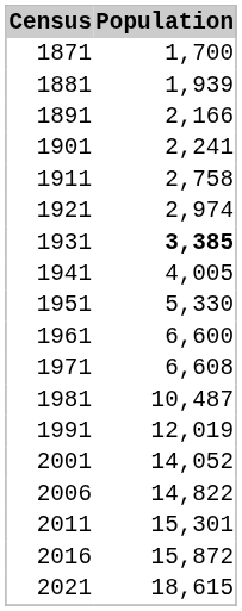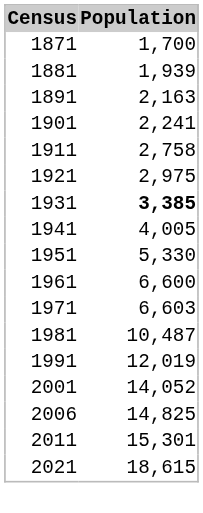 <table cellpadding="1" style="float:right; margin:0 1em 1em 0; border:1px #bbb solid; border-collapse:collapse; font-size:90%;">
 <tr bgcolor="#CCCCCC" style="text-align:center;">
 <th>Census</th>
 <th>Population</th>
 </tr>
 <tr style="text-align:right;">
 <td>1871</td>
 <td>1,700</td>
 </tr>
 <tr style="text-align:right;">
 <td>1881</td>
 <td>1,939</td>
 </tr>
 <tr style="text-align:right;">
 <td>1891</td>
-<td>2,166</td>
+<td>2,163</td>
 </tr>
 <tr style="text-align:right;">
 <td>1901</td>
 <td>2,241</td>
 </tr>
 <tr style="text-align:right;">
 <td>1911</td>
 <td>2,758</td>
 </tr>
 <tr style="text-align:right;">
 <td>1921</td>
-<td>2,974</td>
+<td>2,975</td>
 </tr>
 <tr style="text-align:right;">
 <td>1931</td>
 <td><strong>3,385</strong></td>
 </tr>
 <tr style="text-align:right;">
 <td>1941</td>
 <td>4,005</td>
 </tr>
 <tr style="text-align:right;">
 <td>1951</td>
 <td>5,330</td>
 </tr>
 <tr style="text-align:right;">
 <td>1961</td>
 <td>6,600</td>
 </tr>
 <tr style="text-align:right;">
 <td>1971</td>
-<td>6,608</td>
+<td>6,603</td>
 </tr>
 <tr style="text-align:right;">
 <td>1981</td>
 <td>10,487</td>
 </tr>
 <tr style="text-align:right;">
 <td>1991</td>
 <td>12,019</td>
 </tr>
 <tr style="text-align:right;">
 <td>2001</td>
 <td>14,052</td>
 </tr>
 <tr style="text-align:right;">
 <td>2006</td>
-<td>14,822</td>
+<td>14,825</td>
 </tr>
 <tr style="text-align:right;">
 <td>2011</td>
 <td>15,301</td>
 </tr>
 <tr style="text-align:right;">
-<td>2016</td>
-<td>15,872</td>
-</tr>
-<tr style="text-align:right;">
 <td>2021</td>
 <td>18,615</td>
 </tr>
 </table>
